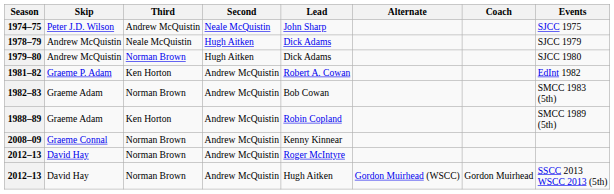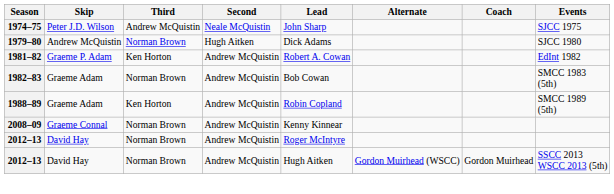 <table class="wikitable">
 <tr>
 <th scope="col" width=60>Season</th>
 <th scope="col">Skip</th>
 <th scope="col">Third</th>
 <th scope="col">Second</th>
 <th scope="col">Lead</th>
 <th scope="col">Alternate</th>
 <th scope="col">Coach</th>
 <th scope="col">Events</th>
 </tr>
 <tr>
 <th scope="row">1974–75</th>
 <td><a href='#'>Peter J.D. Wilson</a></td>
 <td>Andrew McQuistin</td>
 <td><a href='#'>Neale McQuistin</a></td>
 <td><a href='#'>John Sharp</a></td>
 <td></td>
 <td></td>
 <td><a href='#'>SJCC</a> 1975 <br> </td>
-</tr>
-<tr>
-<th scope="row">1978–79</th>
-<td>Andrew McQuistin</td>
-<td>Neale McQuistin</td>
-<td><a href='#'>Hugh Aitken</a></td>
-<td><a href='#'>Dick Adams</a></td>
-<td></td>
-<td></td>
-<td>SJCC 1979 <br> </td>
 </tr>
 <tr>
 <th scope="row">1979–80</th>
 <td>Andrew McQuistin</td>
 <td><a href='#'>Norman Brown</a></td>
 <td>Hugh Aitken</td>
 <td>Dick Adams</td>
 <td></td>
 <td></td>
 <td>SJCC 1980 <br> </td>
 </tr>
 <tr>
 <th scope="row">1981–82</th>
 <td><a href='#'>Graeme P. Adam</a></td>
 <td>Ken Horton</td>
 <td>Andrew McQuistin</td>
 <td><a href='#'>Robert A. Cowan</a></td>
 <td></td>
 <td></td>
 <td><a href='#'>EdInt</a> 1982 </td>
 </tr>
 <tr>
 <th scope="row">1982–83</th>
 <td>Graeme Adam</td>
 <td>Norman Brown</td>
 <td>Andrew McQuistin</td>
 <td>Bob Cowan</td>
 <td></td>
 <td></td>
 <td>SMCC 1983 <br> (5th)</td>
 </tr>
 <tr>
 <th scope="row">1988–89</th>
 <td>Graeme Adam</td>
 <td>Ken Horton</td>
 <td>Andrew McQuistin</td>
 <td><a href='#'>Robin Copland</a></td>
 <td></td>
 <td></td>
 <td>SMCC 1989 <br> (5th)</td>
 </tr>
 <tr>
 <th scope="row">2008–09</th>
 <td><a href='#'>Graeme Connal</a></td>
 <td>Norman Brown</td>
 <td>Andrew McQuistin</td>
 <td>Kenny Kinnear</td>
 <td></td>
 <td></td>
 <td></td>
 </tr>
 <tr>
 <th scope="row">2012–13</th>
 <td><a href='#'>David Hay</a></td>
 <td>Norman Brown</td>
 <td>Andrew McQuistin</td>
 <td><a href='#'>Roger McIntyre</a></td>
 <td></td>
 <td></td>
 <td></td>
 </tr>
 <tr>
 <th scope="row">2012–13</th>
 <td>David Hay</td>
 <td>Norman Brown</td>
 <td>Andrew McQuistin</td>
 <td>Hugh Aitken</td>
 <td><a href='#'>Gordon Muirhead</a> (WSCC)</td>
 <td>Gordon Muirhead</td>
 <td><a href='#'>SSCC</a> 2013 <br><a href='#'>WSCC 2013</a> (5th)</td>
 </tr>
 </table>
